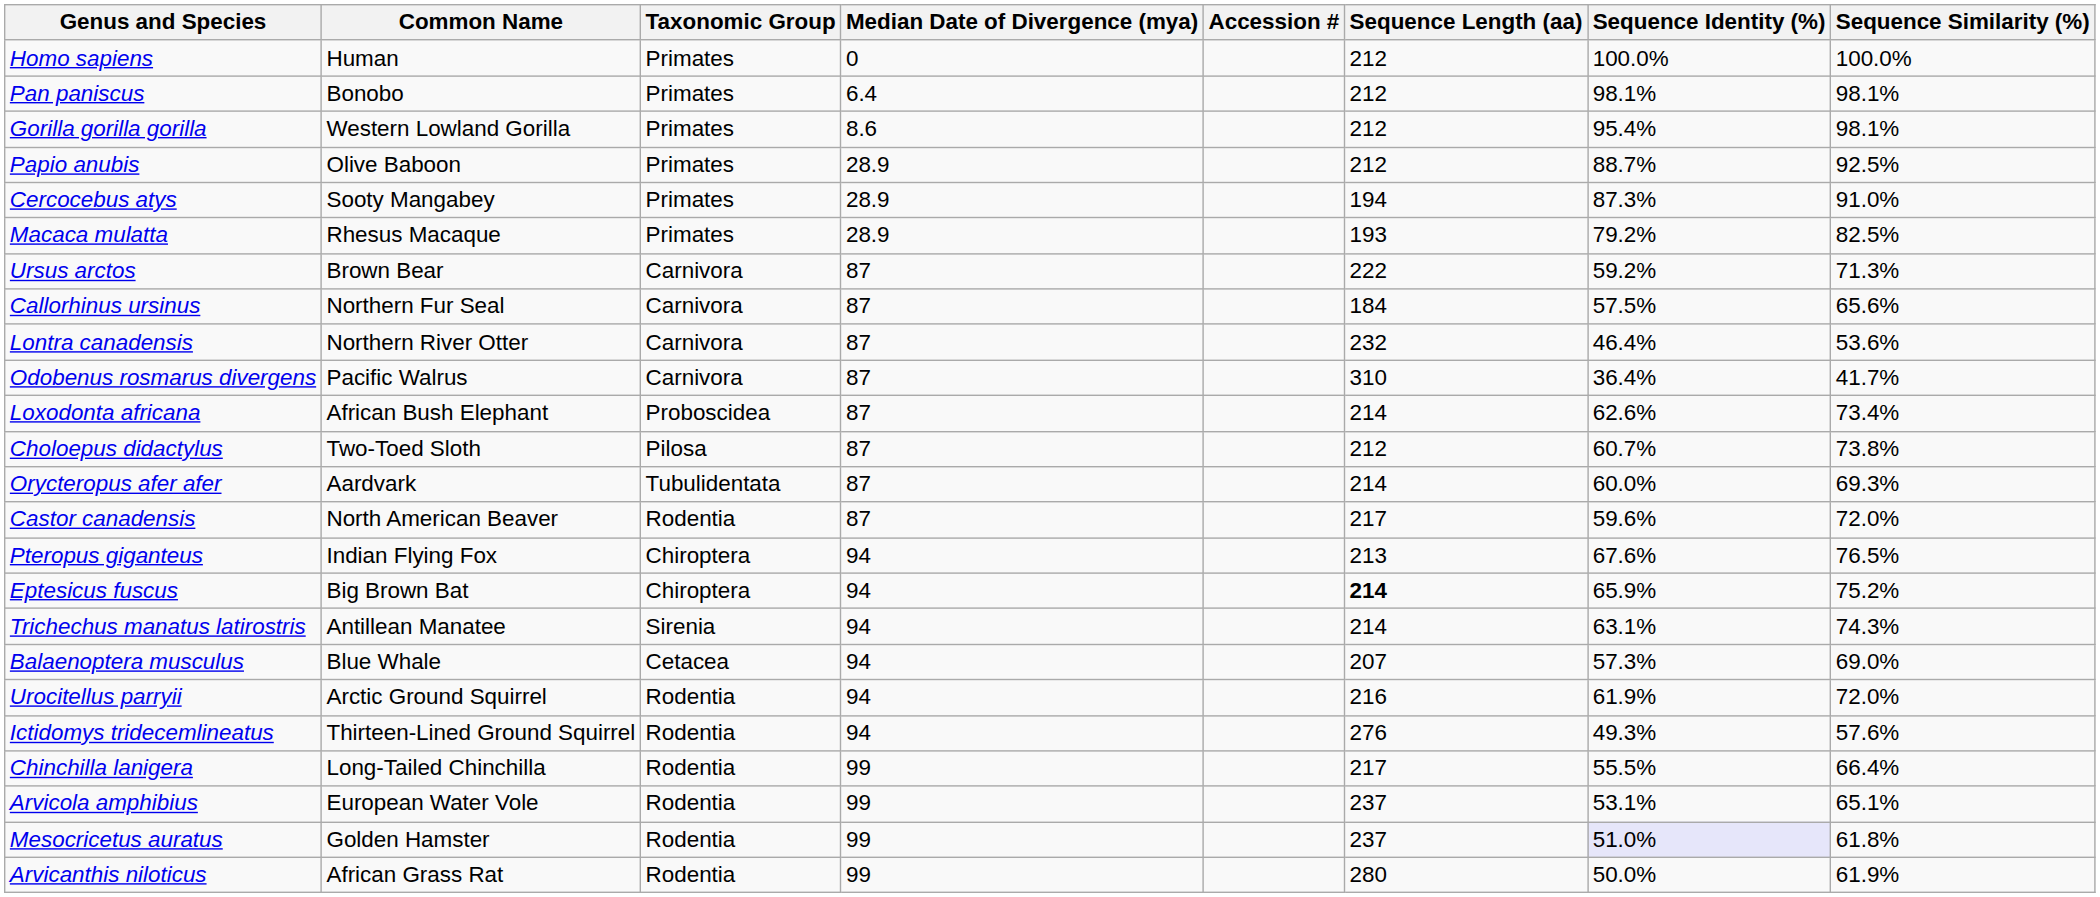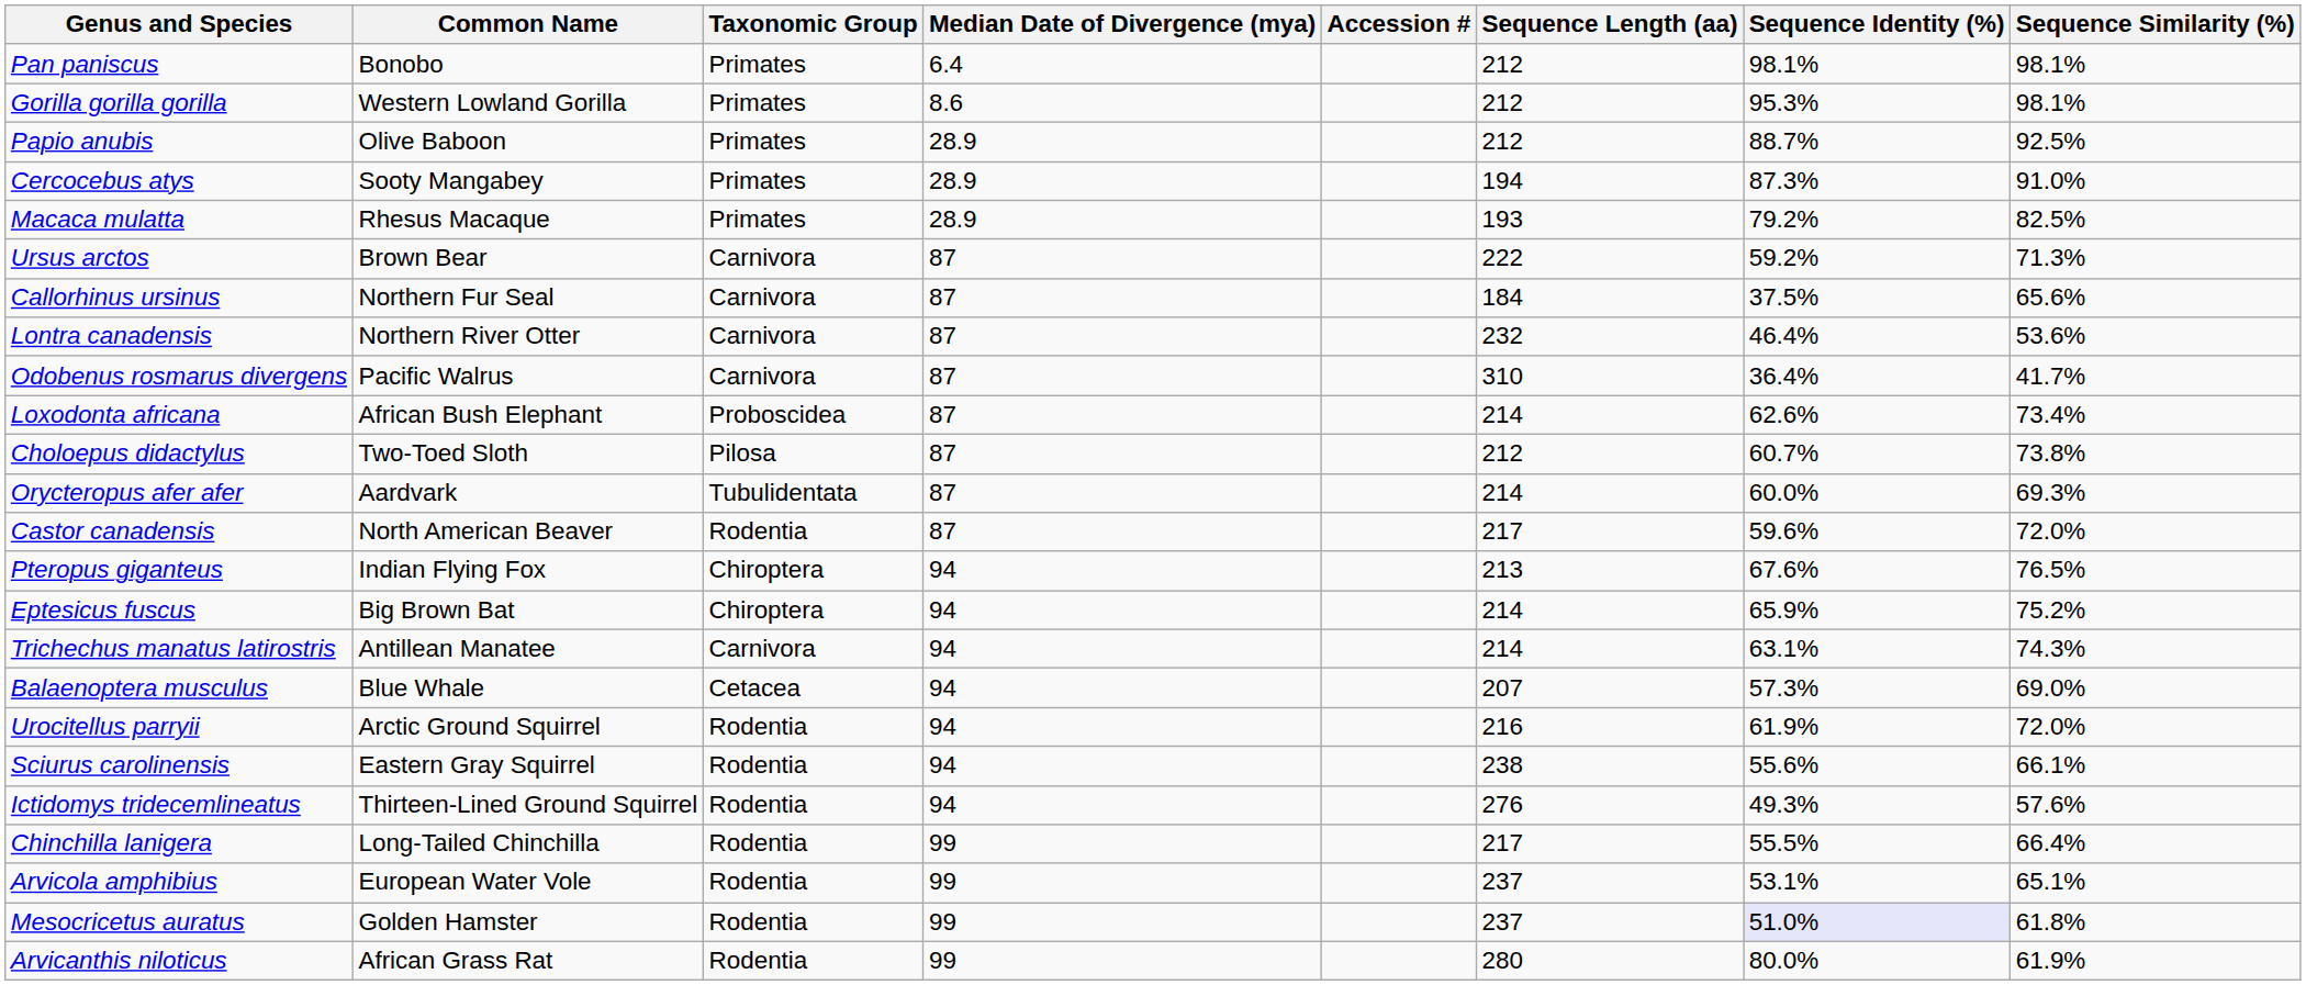 <table class="wikitable mw-collapsible">
 <tr>
 <th>Genus and Species</th>
 <th>Common Name</th>
 <th>Taxonomic Group</th>
 <th>Median Date of Divergence (mya)</th>
 <th>Accession #</th>
 <th>Sequence Length (aa)</th>
 <th>Sequence Identity (%)</th>
 <th>Sequence Similarity (%)</th>
-</tr>
-<tr>
-<td><em><a href='#'>Homo sapiens</a></em></td>
-<td>Human</td>
-<td>Primates</td>
-<td>0</td>
-<td></td>
-<td>212</td>
-<td>100.0%</td>
-<td>100.0%</td>
 </tr>
 <tr>
 <td><em><a href='#'>Pan paniscus</a></em></td>
 <td>Bonobo</td>
 <td>Primates</td>
 <td>6.4</td>
 <td></td>
 <td>212</td>
 <td>98.1%</td>
 <td>98.1%</td>
 </tr>
 <tr>
 <td><em><a href='#'>Gorilla gorilla gorilla</a></em></td>
 <td>Western Lowland Gorilla</td>
 <td>Primates</td>
 <td>8.6</td>
 <td></td>
 <td>212</td>
-<td>95.4%</td>
+<td>95.3%</td>
 <td>98.1%</td>
 </tr>
 <tr>
 <td><em><a href='#'>Papio anubis</a></em></td>
 <td>Olive Baboon</td>
 <td>Primates</td>
 <td>28.9</td>
 <td></td>
 <td>212</td>
 <td>88.7%</td>
 <td>92.5%</td>
 </tr>
 <tr>
 <td><em><a href='#'>Cercocebus atys</a></em></td>
 <td>Sooty Mangabey</td>
 <td>Primates</td>
 <td>28.9</td>
 <td></td>
 <td>194</td>
 <td>87.3%</td>
 <td>91.0%</td>
 </tr>
 <tr>
 <td><em><a href='#'>Macaca mulatta</a></em></td>
 <td>Rhesus Macaque</td>
 <td>Primates</td>
 <td>28.9</td>
 <td></td>
 <td>193</td>
 <td>79.2%</td>
 <td>82.5%</td>
 </tr>
 <tr>
 <td><em><a href='#'>Ursus arctos</a></em></td>
 <td>Brown Bear</td>
 <td>Carnivora</td>
 <td>87</td>
 <td></td>
 <td>222</td>
 <td>59.2%</td>
 <td>71.3%</td>
 </tr>
 <tr>
 <td><em><a href='#'>Callorhinus ursinus</a></em></td>
 <td>Northern Fur Seal</td>
 <td>Carnivora</td>
 <td>87</td>
 <td></td>
 <td>184</td>
-<td>57.5%</td>
+<td>37.5%</td>
 <td>65.6%</td>
 </tr>
 <tr>
 <td><em><a href='#'>Lontra canadensis</a></em></td>
 <td>Northern River Otter</td>
 <td>Carnivora</td>
 <td>87</td>
 <td></td>
 <td>232</td>
 <td>46.4%</td>
 <td>53.6%</td>
 </tr>
 <tr>
 <td><em><a href='#'>Odobenus rosmarus divergens</a></em></td>
 <td>Pacific Walrus</td>
 <td>Carnivora</td>
 <td>87</td>
 <td></td>
 <td>310</td>
 <td>36.4%</td>
 <td>41.7%</td>
 </tr>
 <tr>
 <td><em><a href='#'>Loxodonta africana</a></em></td>
 <td>African Bush Elephant</td>
 <td>Proboscidea</td>
 <td>87</td>
 <td></td>
 <td>214</td>
 <td>62.6%</td>
 <td>73.4%</td>
 </tr>
 <tr>
 <td><em><a href='#'>Choloepus didactylus</a></em></td>
 <td>Two-Toed Sloth</td>
 <td>Pilosa</td>
 <td>87</td>
 <td></td>
 <td>212</td>
 <td>60.7%</td>
 <td>73.8%</td>
 </tr>
 <tr>
 <td><em><a href='#'>Orycteropus afer afer</a></em></td>
 <td>Aardvark</td>
 <td>Tubulidentata</td>
 <td>87</td>
 <td></td>
 <td>214</td>
 <td>60.0%</td>
 <td>69.3%</td>
 </tr>
 <tr>
 <td><em><a href='#'>Castor canadensis</a></em></td>
 <td>North American Beaver</td>
 <td>Rodentia</td>
 <td>87</td>
 <td></td>
 <td>217</td>
 <td>59.6%</td>
 <td>72.0%</td>
 </tr>
 <tr>
 <td><em><a href='#'>Pteropus giganteus</a></em></td>
 <td>Indian Flying Fox</td>
 <td>Chiroptera</td>
 <td>94</td>
 <td></td>
 <td>213</td>
 <td>67.6%</td>
 <td>76.5%</td>
 </tr>
 <tr>
 <td><em><a href='#'>Eptesicus fuscus</a></em></td>
 <td>Big Brown Bat</td>
 <td>Chiroptera</td>
 <td>94</td>
 <td></td>
-<td><strong>214</strong></td>
+<td>214</td>
 <td>65.9%</td>
 <td>75.2%</td>
 </tr>
 <tr>
 <td><em><a href='#'>Trichechus manatus latirostris</a></em></td>
 <td>Antillean Manatee</td>
-<td>Sirenia</td>
+<td>Carnivora</td>
 <td>94</td>
 <td></td>
 <td>214</td>
 <td>63.1%</td>
 <td>74.3%</td>
 </tr>
 <tr>
 <td><em><a href='#'>Balaenoptera musculus</a></em></td>
 <td>Blue Whale</td>
 <td>Cetacea</td>
 <td>94</td>
 <td></td>
 <td>207</td>
 <td>57.3%</td>
 <td>69.0%</td>
 </tr>
 <tr>
 <td><em><a href='#'>Urocitellus parryii</a></em></td>
 <td>Arctic Ground Squirrel</td>
 <td>Rodentia</td>
 <td>94</td>
 <td></td>
 <td>216</td>
 <td>61.9%</td>
 <td>72.0%</td>
+</tr>
+<tr>
+<td><em><a href='#'>Sciurus carolinensis</a></em></td>
+<td>Eastern Gray Squirrel</td>
+<td>Rodentia</td>
+<td>94</td>
+<td></td>
+<td>238</td>
+<td>55.6%</td>
+<td>66.1%</td>
 </tr>
 <tr>
 <td><em><a href='#'>Ictidomys tridecemlineatus</a></em></td>
 <td>Thirteen-Lined Ground Squirrel</td>
 <td>Rodentia</td>
 <td>94</td>
 <td></td>
 <td>276</td>
 <td>49.3%</td>
 <td>57.6%</td>
 </tr>
 <tr>
 <td><em><a href='#'>Chinchilla lanigera</a></em></td>
 <td>Long-Tailed Chinchilla</td>
 <td>Rodentia</td>
 <td>99</td>
 <td></td>
 <td>217</td>
 <td>55.5%</td>
 <td>66.4%</td>
 </tr>
 <tr>
 <td><em><a href='#'>Arvicola amphibius</a></em></td>
 <td>European Water Vole</td>
 <td>Rodentia</td>
 <td>99</td>
 <td></td>
 <td>237</td>
 <td>53.1%</td>
 <td>65.1%</td>
 </tr>
 <tr>
 <td><em><a href='#'>Mesocricetus auratus</a></em></td>
 <td>Golden Hamster</td>
 <td>Rodentia</td>
 <td>99</td>
 <td></td>
 <td>237</td>
 <td style="background: lavender;">51.0%</td>
 <td>61.8%</td>
 </tr>
 <tr>
 <td><em><a href='#'>Arvicanthis niloticus</a></em></td>
 <td>African Grass Rat</td>
 <td>Rodentia</td>
 <td>99</td>
 <td></td>
 <td>280</td>
-<td>50.0%</td>
+<td>80.0%</td>
 <td>61.9%</td>
 </tr>
 </table>
